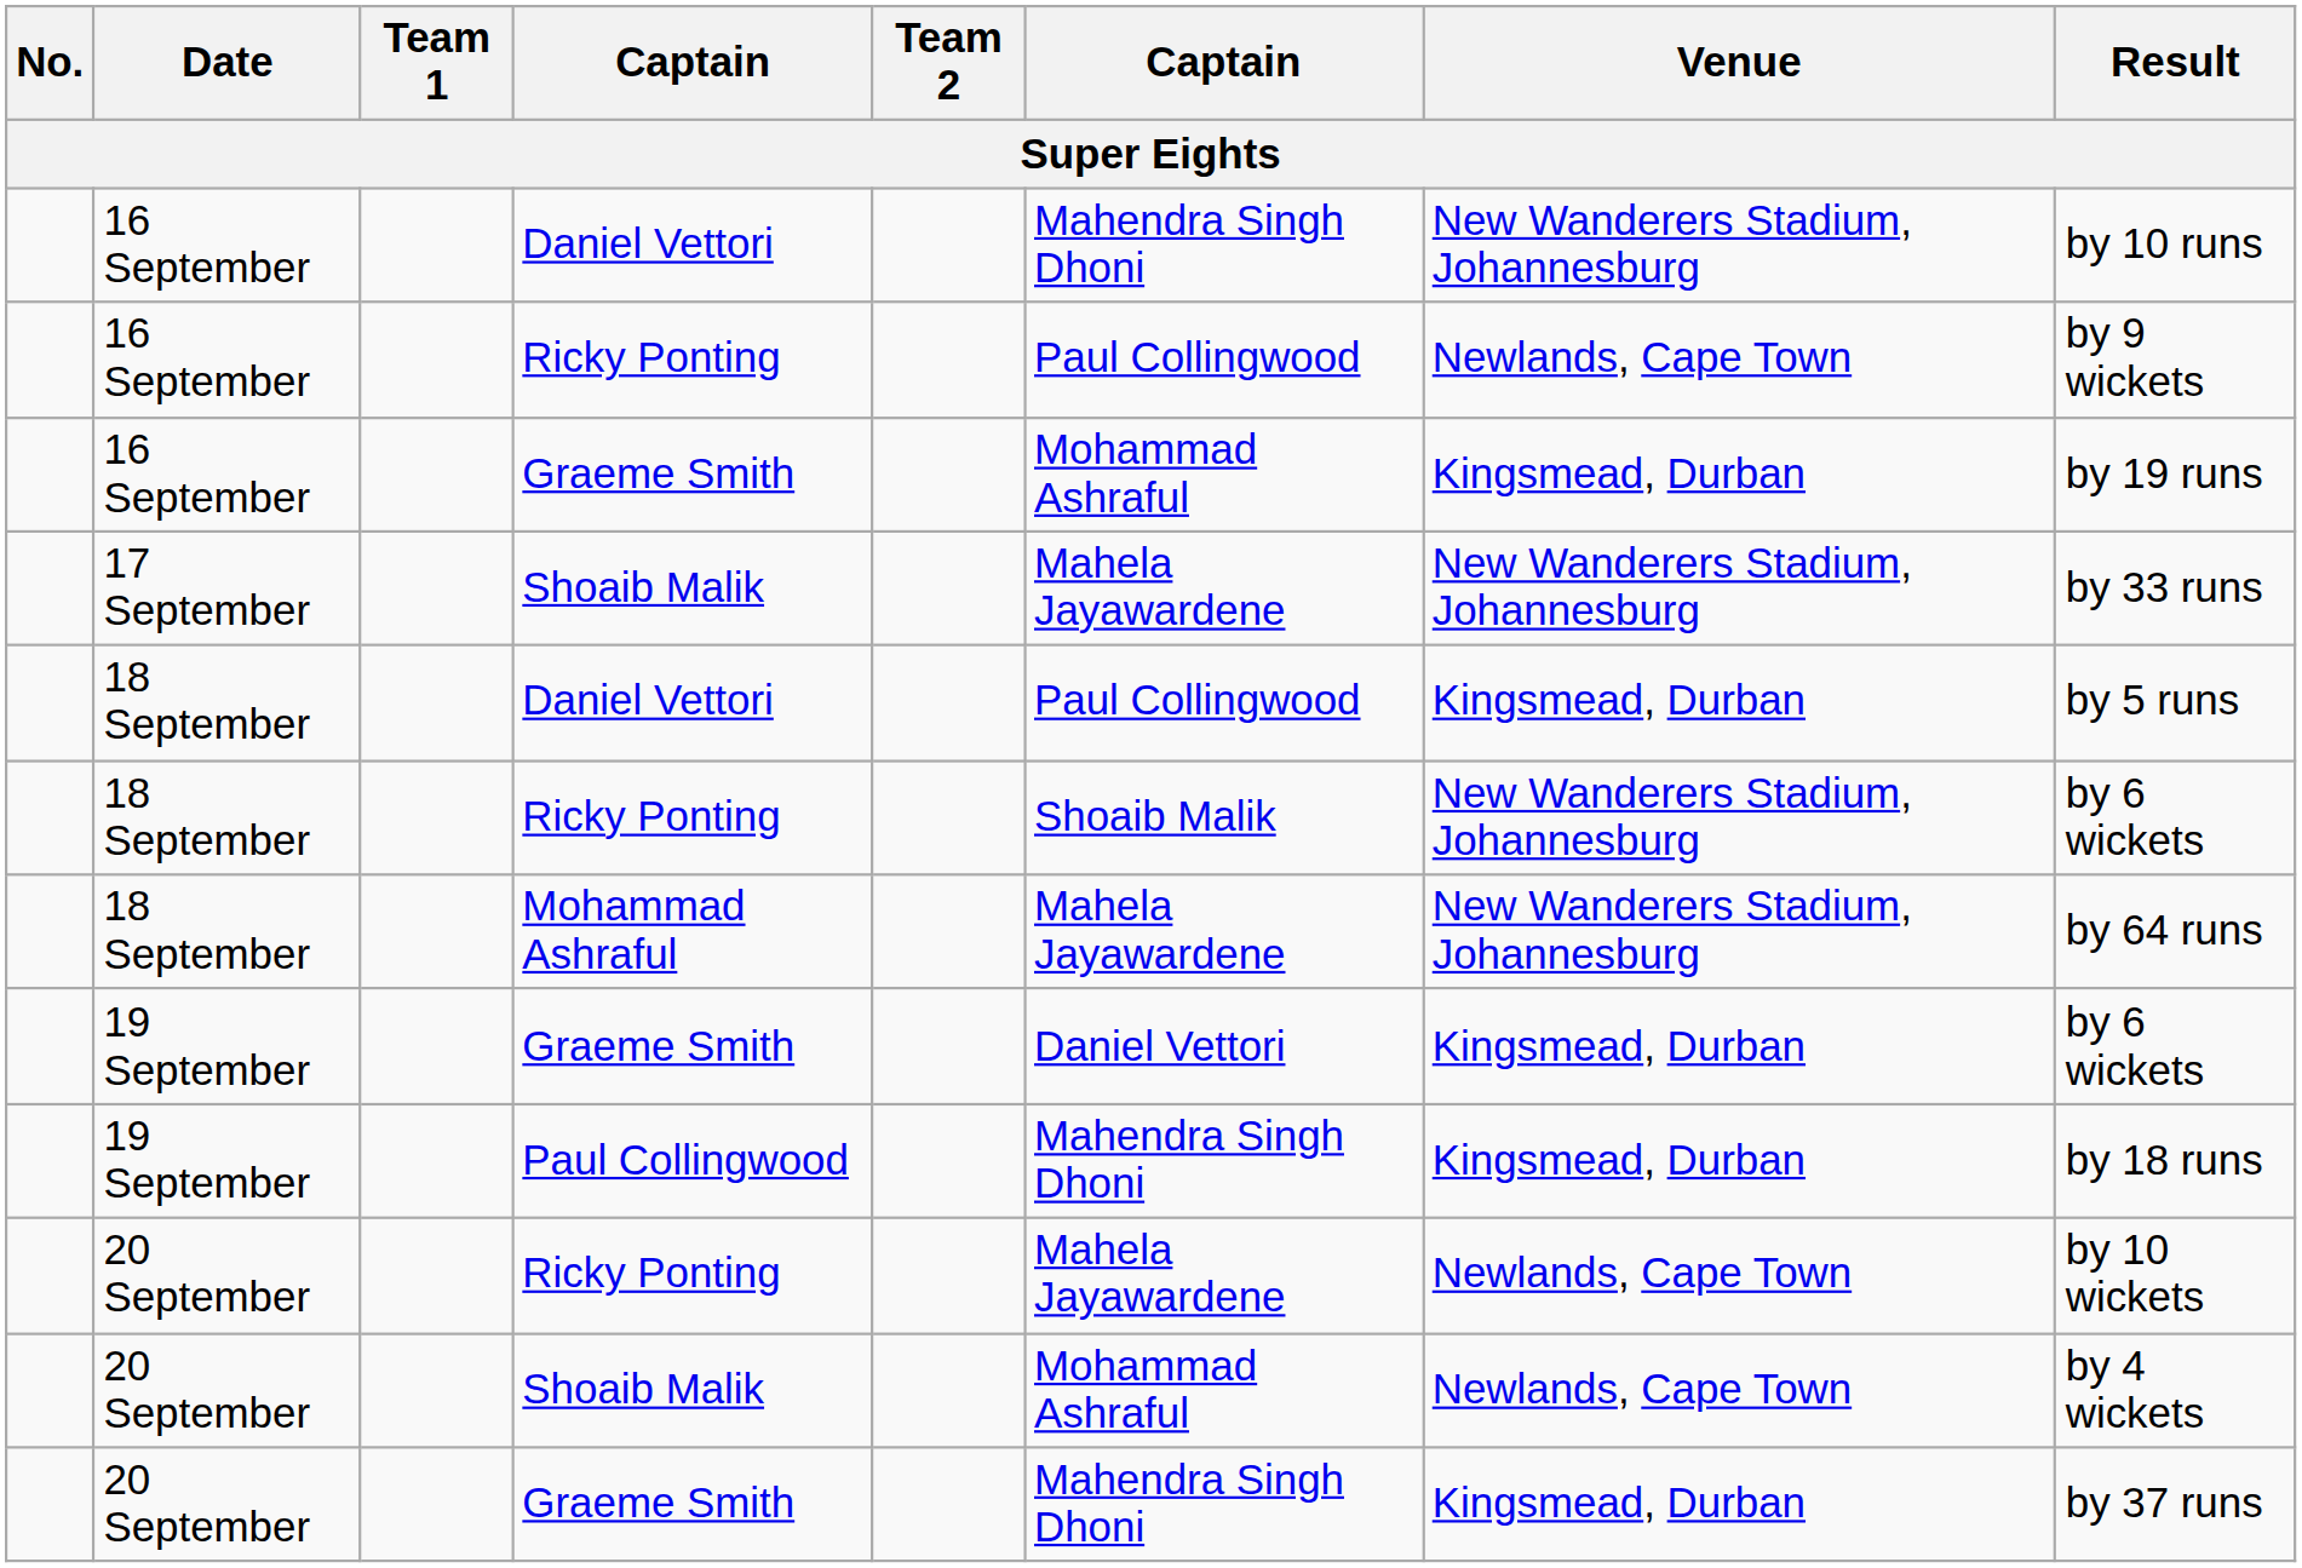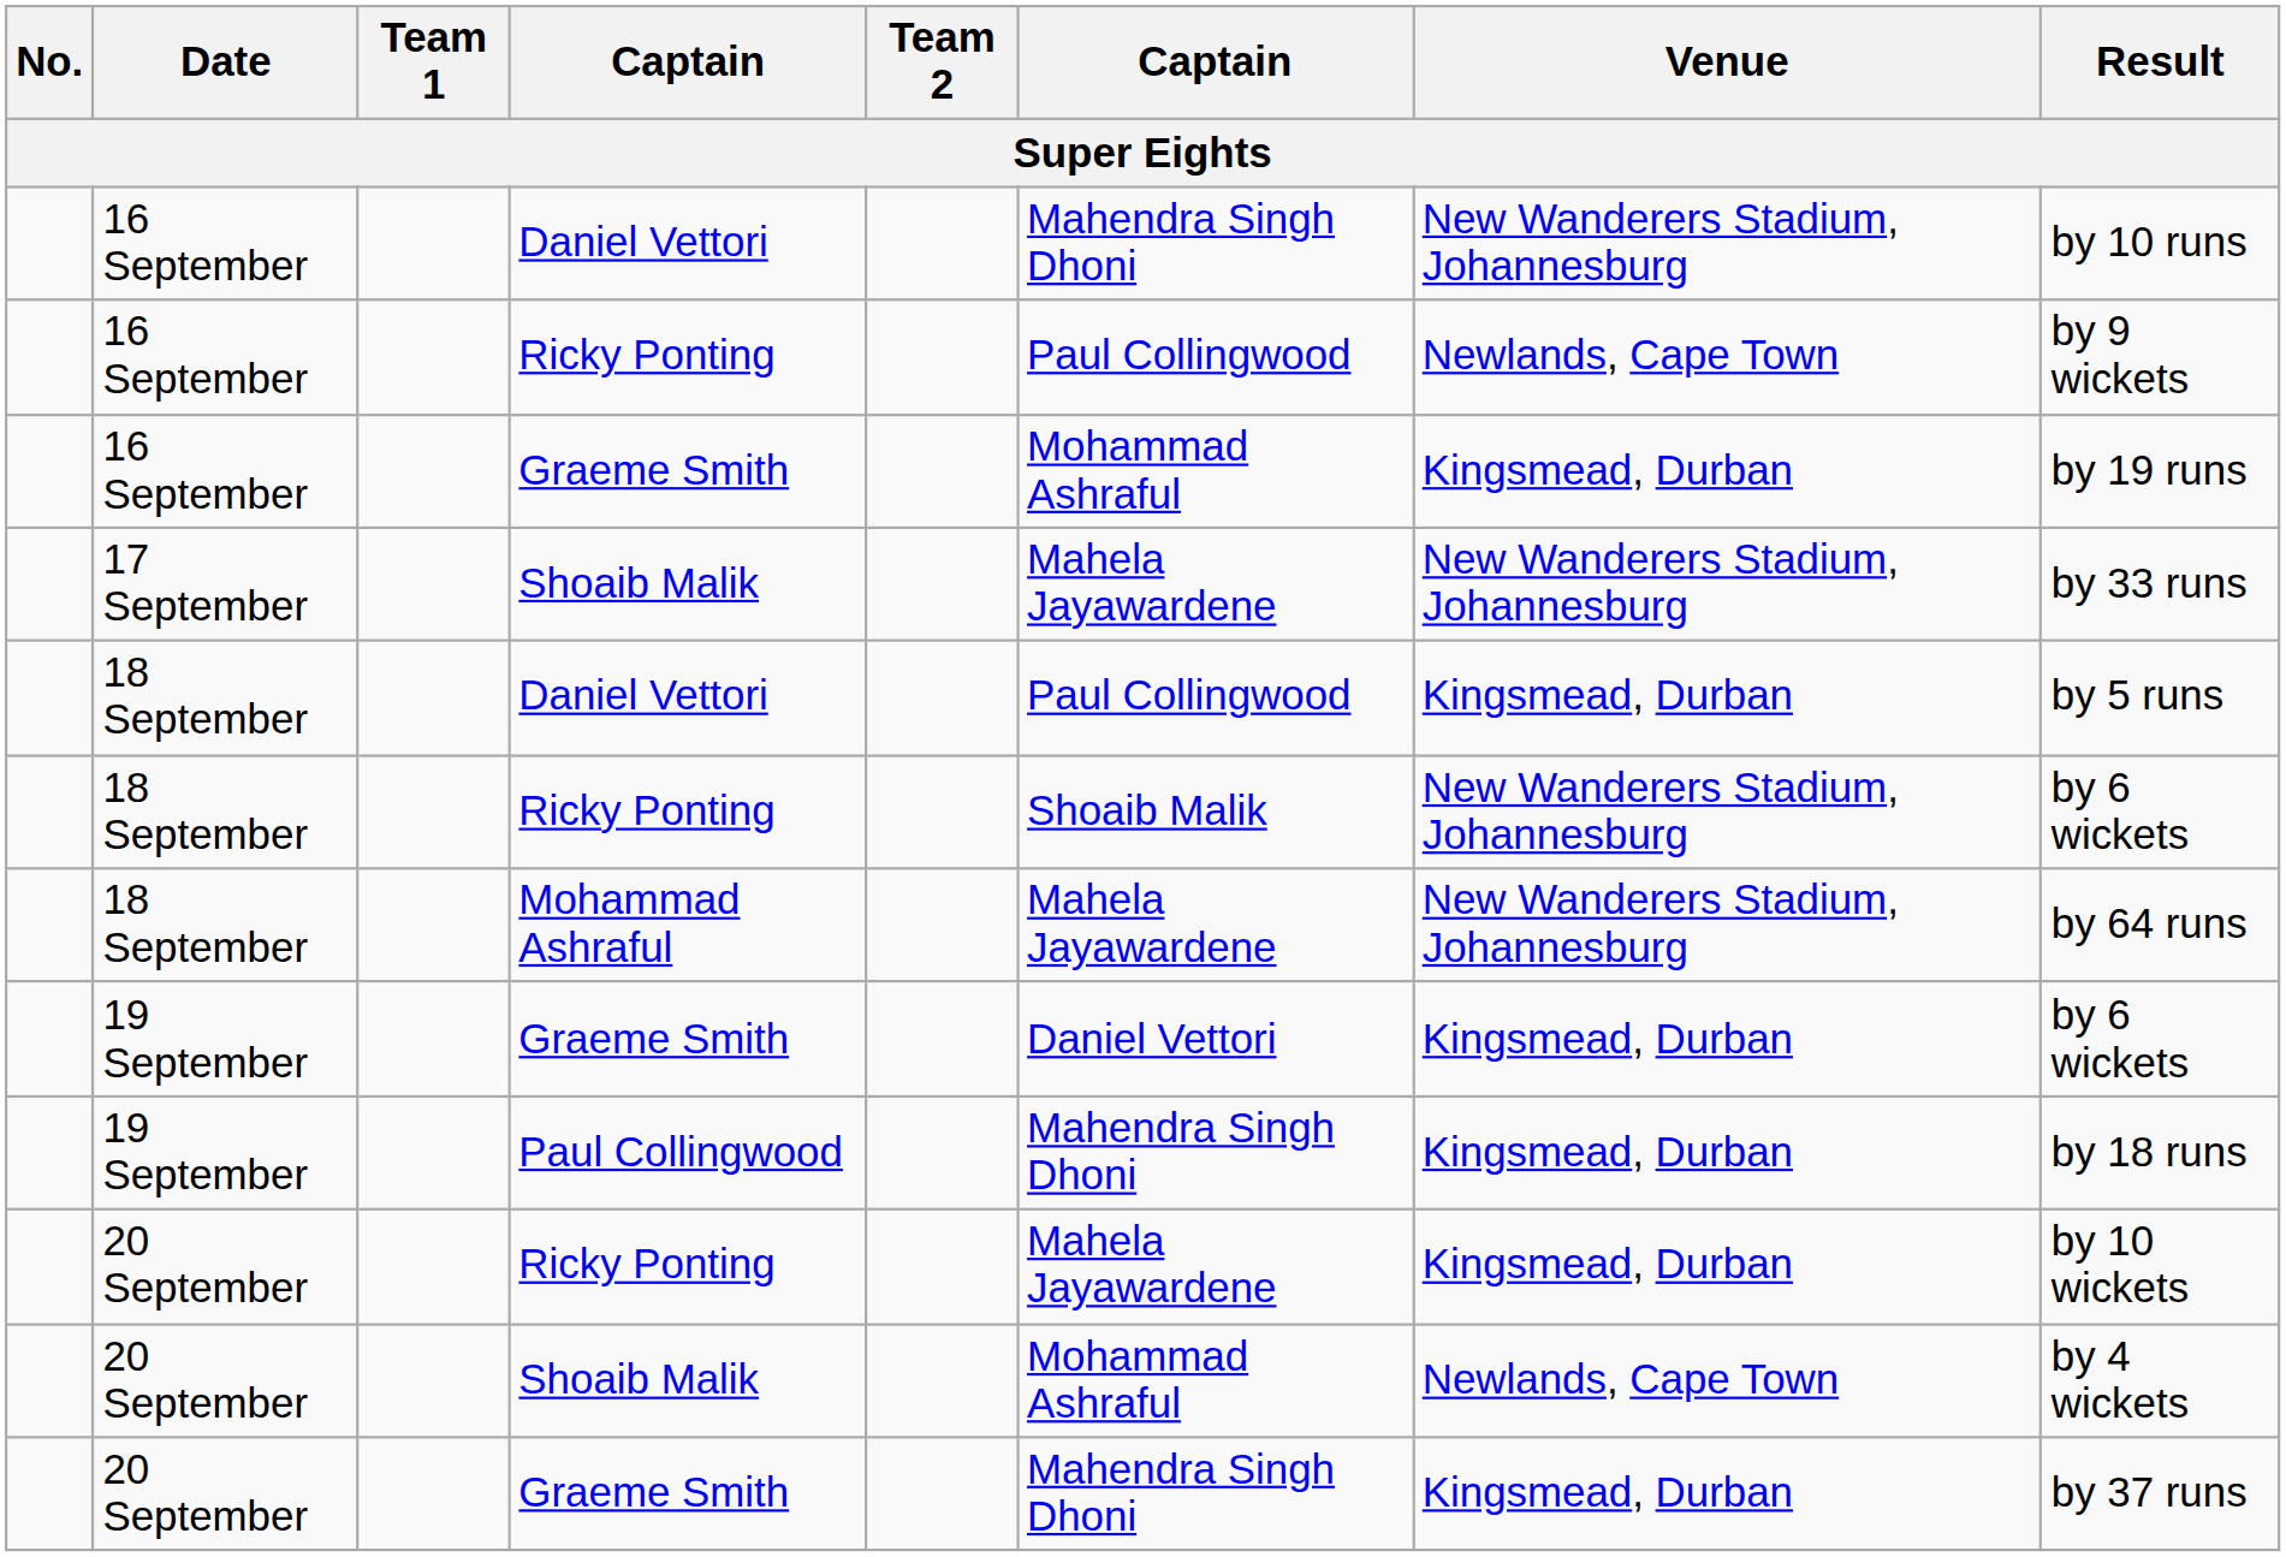 <table class="wikitable">
 <tr>
 <th>No.</th>
 <th>Date</th>
 <th>Team 1</th>
 <th>Captain</th>
 <th>Team 2</th>
 <th>Captain</th>
 <th>Venue</th>
 <th>Result</th>
 </tr>
 <tr>
 <th colspan="9">Super Eights</th>
 </tr>
 <tr>
 <td></td>
 <td>16 September</td>
 <td></td>
 <td><a href='#'>Daniel Vettori</a></td>
 <td></td>
 <td><a href='#'>Mahendra Singh Dhoni</a></td>
 <td><a href='#'>New Wanderers Stadium</a>, <a href='#'>Johannesburg</a></td>
 <td> by 10 runs</td>
 </tr>
 <tr>
 <td></td>
 <td>16 September</td>
 <td></td>
 <td><a href='#'>Ricky Ponting</a></td>
 <td></td>
 <td><a href='#'>Paul Collingwood</a></td>
 <td><a href='#'>Newlands</a>, <a href='#'>Cape Town</a></td>
 <td> by 9 wickets</td>
 </tr>
 <tr>
 <td></td>
 <td>16 September</td>
 <td></td>
 <td><a href='#'>Graeme Smith</a></td>
 <td></td>
 <td><a href='#'>Mohammad Ashraful</a></td>
 <td><a href='#'>Kingsmead</a>, <a href='#'>Durban</a></td>
 <td> by 19 runs</td>
 </tr>
 <tr>
 <td></td>
 <td>17 September</td>
 <td></td>
 <td><a href='#'>Shoaib Malik</a></td>
 <td></td>
 <td><a href='#'>Mahela Jayawardene</a></td>
 <td><a href='#'>New Wanderers Stadium</a>, <a href='#'>Johannesburg</a></td>
 <td> by 33 runs</td>
 </tr>
 <tr>
 <td></td>
 <td>18 September</td>
 <td></td>
 <td><a href='#'>Daniel Vettori</a></td>
 <td></td>
 <td><a href='#'>Paul Collingwood</a></td>
 <td><a href='#'>Kingsmead</a>, <a href='#'>Durban</a></td>
 <td> by 5 runs</td>
 </tr>
 <tr>
 <td></td>
 <td>18 September</td>
 <td></td>
 <td><a href='#'>Ricky Ponting</a></td>
 <td></td>
 <td><a href='#'>Shoaib Malik</a></td>
 <td><a href='#'>New Wanderers Stadium</a>, <a href='#'>Johannesburg</a></td>
 <td> by 6 wickets</td>
 </tr>
 <tr>
 <td></td>
 <td>18 September</td>
 <td></td>
 <td><a href='#'>Mohammad Ashraful</a></td>
 <td></td>
 <td><a href='#'>Mahela Jayawardene</a></td>
 <td><a href='#'>New Wanderers Stadium</a>, <a href='#'>Johannesburg</a></td>
 <td> by 64 runs</td>
 </tr>
 <tr>
 <td></td>
 <td>19 September</td>
 <td></td>
 <td><a href='#'>Graeme Smith</a></td>
 <td></td>
 <td><a href='#'>Daniel Vettori</a></td>
 <td><a href='#'>Kingsmead</a>, <a href='#'>Durban</a></td>
 <td> by 6 wickets</td>
 </tr>
 <tr>
 <td></td>
 <td>19 September</td>
 <td></td>
 <td><a href='#'>Paul Collingwood</a></td>
 <td></td>
 <td><a href='#'>Mahendra Singh Dhoni</a></td>
 <td><a href='#'>Kingsmead</a>, <a href='#'>Durban</a></td>
 <td> by 18 runs</td>
 </tr>
 <tr>
 <td></td>
 <td>20 September</td>
 <td></td>
 <td><a href='#'>Ricky Ponting</a></td>
 <td></td>
 <td><a href='#'>Mahela Jayawardene</a></td>
-<td><a href='#'>Newlands</a>, <a href='#'>Cape Town</a></td>
+<td><a href='#'>Kingsmead</a>, <a href='#'>Durban</a></td>
 <td> by 10 wickets</td>
 </tr>
 <tr>
 <td></td>
 <td>20 September</td>
 <td></td>
 <td><a href='#'>Shoaib Malik</a></td>
 <td></td>
 <td><a href='#'>Mohammad Ashraful</a></td>
 <td><a href='#'>Newlands</a>, <a href='#'>Cape Town</a></td>
 <td> by 4 wickets</td>
 </tr>
 <tr>
 <td></td>
 <td>20 September</td>
 <td></td>
 <td><a href='#'>Graeme Smith</a></td>
 <td></td>
 <td><a href='#'>Mahendra Singh Dhoni</a></td>
 <td><a href='#'>Kingsmead</a>, <a href='#'>Durban</a></td>
 <td> by 37 runs</td>
 </tr>
 </table>
